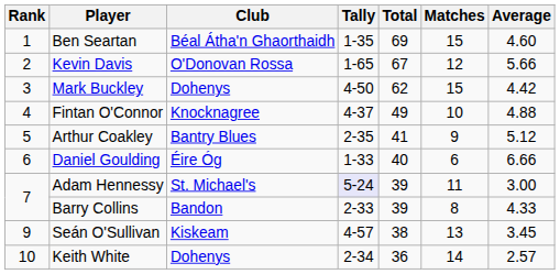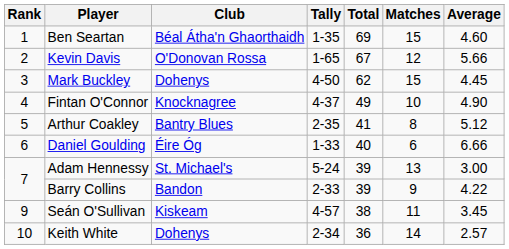 <table class="wikitable sortable">
 <tr>
 <th>Rank</th>
 <th>Player</th>
 <th>Club</th>
 <th>Tally</th>
 <th>Total</th>
 <th>Matches</th>
 <th>Average</th>
 </tr>
 <tr>
 <td rowspan="1" style="text-align:center;">1</td>
 <td>Ben Seartan</td>
 <td><a href='#'>Béal Átha'n Ghaorthaidh</a></td>
 <td align=center>1-35</td>
 <td align=center>69</td>
 <td align=center>15</td>
 <td align=center>4.60</td>
 </tr>
 <tr>
 <td rowspan="1" style="text-align:center;">2</td>
 <td><a href='#'>Kevin Davis</a></td>
 <td><a href='#'>O'Donovan Rossa</a></td>
 <td align=center>1-65</td>
 <td align=center>67</td>
 <td align=center>12</td>
 <td align=center>5.66</td>
 </tr>
 <tr>
 <td rowspan="1" style="text-align:center;">3</td>
 <td><a href='#'>Mark Buckley</a></td>
 <td><a href='#'>Dohenys</a></td>
 <td align=center>4-50</td>
 <td align=center>62</td>
 <td align=center>15</td>
-<td align=center>4.42</td>
+<td align=center>4.45</td>
 </tr>
 <tr>
 <td rowspan="1" style="text-align:center;">4</td>
 <td>Fintan O'Connor</td>
 <td><a href='#'>Knocknagree</a></td>
 <td align=center>4-37</td>
 <td align=center>49</td>
 <td align=center>10</td>
-<td align=center>4.88</td>
+<td align=center>4.90</td>
 </tr>
 <tr>
 <td rowspan="1" style="text-align:center;">5</td>
 <td>Arthur Coakley</td>
 <td><a href='#'>Bantry Blues</a></td>
 <td align=center>2-35</td>
 <td align=center>41</td>
-<td align=center>9</td>
+<td align=center>8</td>
 <td align=center>5.12</td>
 </tr>
 <tr>
 <td rowspan="1" style="text-align:center;">6</td>
 <td><a href='#'>Daniel Goulding</a></td>
 <td><a href='#'>Éire Óg</a></td>
 <td align=center>1-33</td>
 <td align=center>40</td>
 <td align=center>6</td>
 <td align=center>6.66</td>
 </tr>
 <tr>
 <td rowspan="2" style="text-align:center;">7</td>
 <td>Adam Hennessy</td>
 <td><a href='#'>St. Michael's</a></td>
-<td align=center style="background: lavender;">5-24</td>
+<td align=center>5-24</td>
 <td align=center>39</td>
-<td align=center>11</td>
+<td align=center>13</td>
 <td align=center>3.00</td>
 </tr>
 <tr>
 <td>Barry Collins</td>
 <td><a href='#'>Bandon</a></td>
 <td align=center>2-33</td>
 <td align=center>39</td>
-<td align=center>8</td>
-<td align=center>4.33</td>
+<td align=center>9</td>
+<td align=center>4.22</td>
 </tr>
 <tr>
 <td rowspan="1" style="text-align:center;">9</td>
 <td>Seán O'Sullivan</td>
 <td><a href='#'>Kiskeam</a></td>
 <td align=center>4-57</td>
 <td align=center>38</td>
-<td align=center>13</td>
+<td align=center>11</td>
 <td align=center>3.45</td>
 </tr>
 <tr>
 <td rowspan="1" style="text-align:center;">10</td>
 <td>Keith White</td>
 <td><a href='#'>Dohenys</a></td>
 <td align=center>2-34</td>
 <td align=center>36</td>
 <td align=center>14</td>
 <td align=center>2.57</td>
 </tr>
 </table>
